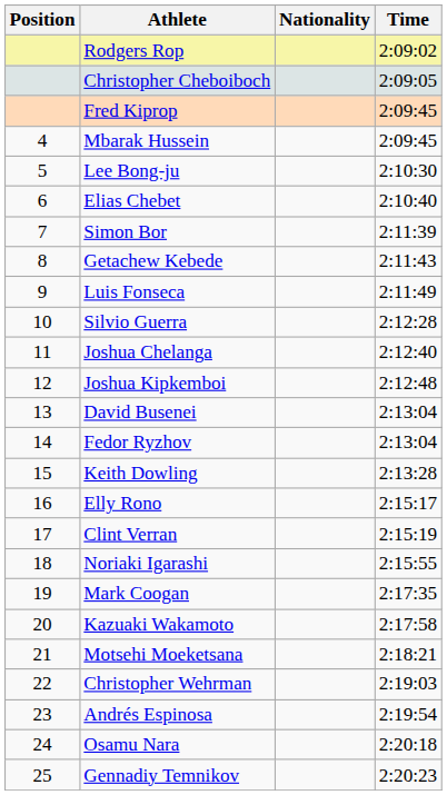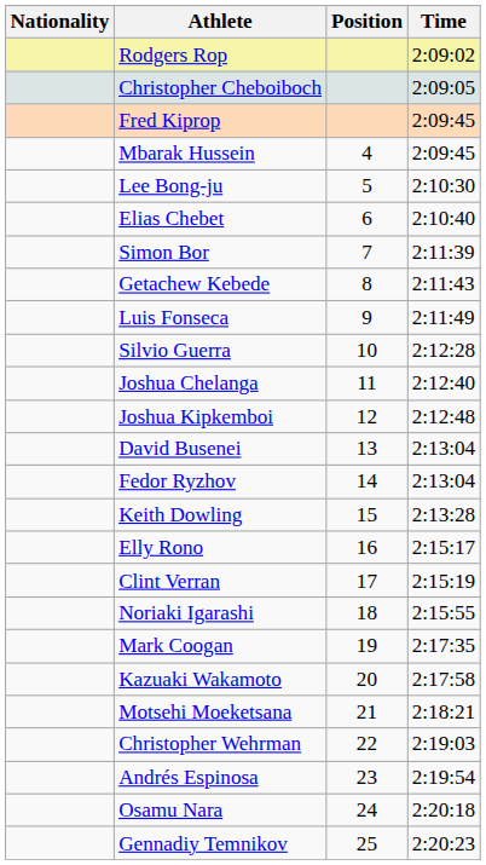 <table class="wikitable sortable">
 <tr>
+<th>Nationality</th>
+<th>Athlete</th>
 <th>Position</th>
-<th>Athlete</th>
-<th>Nationality</th>
 <th>Time</th>
 </tr>
 <tr bgcolor="#F7F6A8">
+<td></td>
+<td><a href='#'>Rodgers Rop</a></td>
 <td align=center></td>
-<td><a href='#'>Rodgers Rop</a></td>
-<td></td>
 <td>2:09:02</td>
 </tr>
 <tr bgcolor="#DCE5E5">
+<td></td>
+<td><a href='#'>Christopher Cheboiboch</a></td>
 <td align=center></td>
-<td><a href='#'>Christopher Cheboiboch</a></td>
-<td></td>
 <td>2:09:05</td>
 </tr>
 <tr bgcolor="#FFDAB9">
+<td></td>
+<td><a href='#'>Fred Kiprop</a></td>
 <td align=center></td>
-<td><a href='#'>Fred Kiprop</a></td>
-<td></td>
 <td>2:09:45</td>
 </tr>
 <tr>
+<td></td>
+<td><a href='#'>Mbarak Hussein</a></td>
 <td align=center>4</td>
-<td><a href='#'>Mbarak Hussein</a></td>
-<td></td>
 <td>2:09:45</td>
 </tr>
 <tr>
+<td></td>
+<td><a href='#'>Lee Bong-ju</a></td>
 <td align=center>5</td>
-<td><a href='#'>Lee Bong-ju</a></td>
-<td></td>
 <td>2:10:30</td>
 </tr>
 <tr>
+<td></td>
+<td><a href='#'>Elias Chebet</a></td>
 <td align=center>6</td>
-<td><a href='#'>Elias Chebet</a></td>
-<td></td>
 <td>2:10:40</td>
 </tr>
 <tr>
+<td></td>
+<td><a href='#'>Simon Bor</a></td>
 <td align=center>7</td>
-<td><a href='#'>Simon Bor</a></td>
-<td></td>
 <td>2:11:39</td>
 </tr>
 <tr>
+<td></td>
+<td><a href='#'>Getachew Kebede</a></td>
 <td align=center>8</td>
-<td><a href='#'>Getachew Kebede</a></td>
-<td></td>
 <td>2:11:43</td>
 </tr>
 <tr>
+<td></td>
+<td><a href='#'>Luis Fonseca</a></td>
 <td align=center>9</td>
-<td><a href='#'>Luis Fonseca</a></td>
-<td></td>
 <td>2:11:49</td>
 </tr>
 <tr>
+<td></td>
+<td><a href='#'>Silvio Guerra</a></td>
 <td align=center>10</td>
-<td><a href='#'>Silvio Guerra</a></td>
-<td></td>
 <td>2:12:28</td>
 </tr>
 <tr>
+<td></td>
+<td><a href='#'>Joshua Chelanga</a></td>
 <td align=center>11</td>
-<td><a href='#'>Joshua Chelanga</a></td>
-<td></td>
 <td>2:12:40</td>
 </tr>
 <tr>
+<td></td>
+<td><a href='#'>Joshua Kipkemboi</a></td>
 <td align=center>12</td>
-<td><a href='#'>Joshua Kipkemboi</a></td>
-<td></td>
 <td>2:12:48</td>
 </tr>
 <tr>
+<td></td>
+<td><a href='#'>David Busenei</a></td>
 <td align=center>13</td>
-<td><a href='#'>David Busenei</a></td>
-<td></td>
 <td>2:13:04</td>
 </tr>
 <tr>
+<td></td>
+<td><a href='#'>Fedor Ryzhov</a></td>
 <td align=center>14</td>
-<td><a href='#'>Fedor Ryzhov</a></td>
-<td></td>
 <td>2:13:04</td>
 </tr>
 <tr>
+<td></td>
+<td><a href='#'>Keith Dowling</a></td>
 <td align=center>15</td>
-<td><a href='#'>Keith Dowling</a></td>
-<td></td>
 <td>2:13:28</td>
 </tr>
 <tr>
+<td></td>
+<td><a href='#'>Elly Rono</a></td>
 <td align=center>16</td>
-<td><a href='#'>Elly Rono</a></td>
-<td></td>
 <td>2:15:17</td>
 </tr>
 <tr>
+<td></td>
+<td><a href='#'>Clint Verran</a></td>
 <td align=center>17</td>
-<td><a href='#'>Clint Verran</a></td>
-<td></td>
 <td>2:15:19</td>
 </tr>
 <tr>
+<td></td>
+<td><a href='#'>Noriaki Igarashi</a></td>
 <td align=center>18</td>
-<td><a href='#'>Noriaki Igarashi</a></td>
-<td></td>
 <td>2:15:55</td>
 </tr>
 <tr>
+<td></td>
+<td><a href='#'>Mark Coogan</a></td>
 <td align=center>19</td>
-<td><a href='#'>Mark Coogan</a></td>
-<td></td>
 <td>2:17:35</td>
 </tr>
 <tr>
+<td></td>
+<td><a href='#'>Kazuaki Wakamoto</a></td>
 <td align=center>20</td>
-<td><a href='#'>Kazuaki Wakamoto</a></td>
-<td></td>
 <td>2:17:58</td>
 </tr>
 <tr>
+<td></td>
+<td><a href='#'>Motsehi Moeketsana</a></td>
 <td align=center>21</td>
-<td><a href='#'>Motsehi Moeketsana</a></td>
-<td></td>
 <td>2:18:21</td>
 </tr>
 <tr>
+<td></td>
+<td><a href='#'>Christopher Wehrman</a></td>
 <td align=center>22</td>
-<td><a href='#'>Christopher Wehrman</a></td>
-<td></td>
 <td>2:19:03</td>
 </tr>
 <tr>
+<td></td>
+<td><a href='#'>Andrés Espinosa</a></td>
 <td align=center>23</td>
-<td><a href='#'>Andrés Espinosa</a></td>
-<td></td>
 <td>2:19:54</td>
 </tr>
 <tr>
+<td></td>
+<td><a href='#'>Osamu Nara</a></td>
 <td align=center>24</td>
-<td><a href='#'>Osamu Nara</a></td>
-<td></td>
 <td>2:20:18</td>
 </tr>
 <tr>
+<td></td>
+<td><a href='#'>Gennadiy Temnikov</a></td>
 <td align=center>25</td>
-<td><a href='#'>Gennadiy Temnikov</a></td>
-<td></td>
 <td>2:20:23</td>
 </tr>
 </table>
